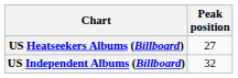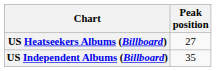 <table class="wikitable plainrowheaders sortable" style="text-align:center;" border="1">
 <tr>
 <th scope="col">Chart</th>
 <th scope="col">Peak<br>position</th>
 </tr>
 <tr>
 <th scope="row">US <a href='#'>Heatseekers Albums</a> (<em><a href='#'>Billboard</a></em>)</th>
 <td>27</td>
 </tr>
 <tr>
 <th scope="row">US <a href='#'>Independent Albums</a> (<em><a href='#'>Billboard</a></em>)</th>
-<td>32</td>
+<td>35</td>
 </tr>
 </table>
